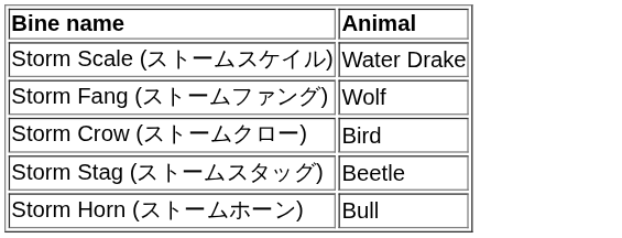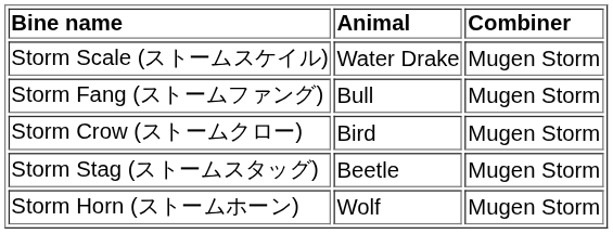 <table border=1>
 <tr>
 <td><strong>Bine name</strong></td>
 <td><strong>Animal</strong></td>
+<td><strong>Combiner</strong></td>
 </tr>
 <tr>
 <td>Storm Scale (ストームスケイル)</td>
 <td>Water Drake</td>
+<td>Mugen Storm</td>
 </tr>
 <tr>
 <td>Storm Fang (ストームファング)</td>
-<td>Wolf</td>
+<td>Bull</td>
+<td>Mugen Storm</td>
 </tr>
 <tr>
 <td>Storm Crow (ストームクロー)</td>
 <td>Bird</td>
+<td>Mugen Storm</td>
 </tr>
 <tr>
 <td>Storm Stag (ストームスタッグ)</td>
 <td>Beetle</td>
+<td>Mugen Storm</td>
 </tr>
 <tr>
 <td>Storm Horn (ストームホーン)</td>
-<td>Bull</td>
+<td>Wolf</td>
+<td>Mugen Storm</td>
 </tr>
 </table>
